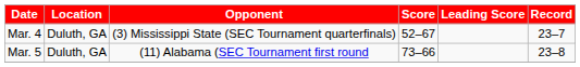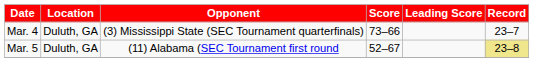 <table class="wikitable" style="text-align:center">
 <tr>
 <th style="background:red;color:#FFFFFF;">Date</th>
 <th style="background:red;color:#FFFFFF;">Location</th>
 <th style="background:red;color:#FFFFFF;">Opponent</th>
 <th style="background:red;color:#FFFFFF;">Score</th>
 <th style="background:red;color:#FFFFFF;">Leading Score</th>
 <th style="background:red;color:#FFFFFF;">Record</th>
 </tr>
 <tr>
 <td>Mar. 4</td>
 <td>Duluth, GA</td>
 <td>(3) Mississippi State (SEC Tournament quarterfinals)</td>
-<td>52–67</td>
+<td>73–66</td>
 <td></td>
 <td>23–7</td>
 </tr>
 <tr>
 <td>Mar. 5</td>
 <td>Duluth, GA</td>
 <td>(11) Alabama (<a href='#'>SEC Tournament first round</a></td>
-<td>73–66</td>
+<td>52–67</td>
 <td></td>
-<td>23–8</td>
+<td style="background: khaki;">23–8</td>
 </tr>
 <tr>
 </tr>
 </table>
